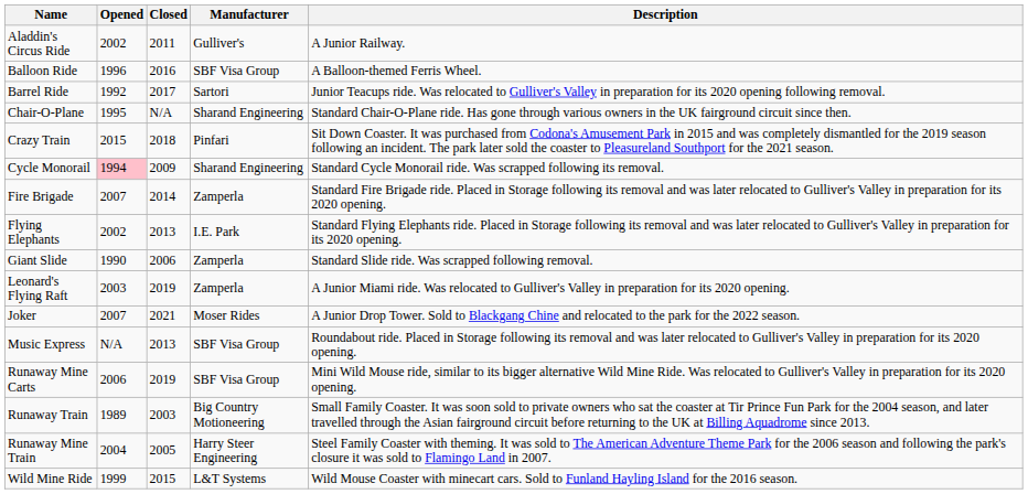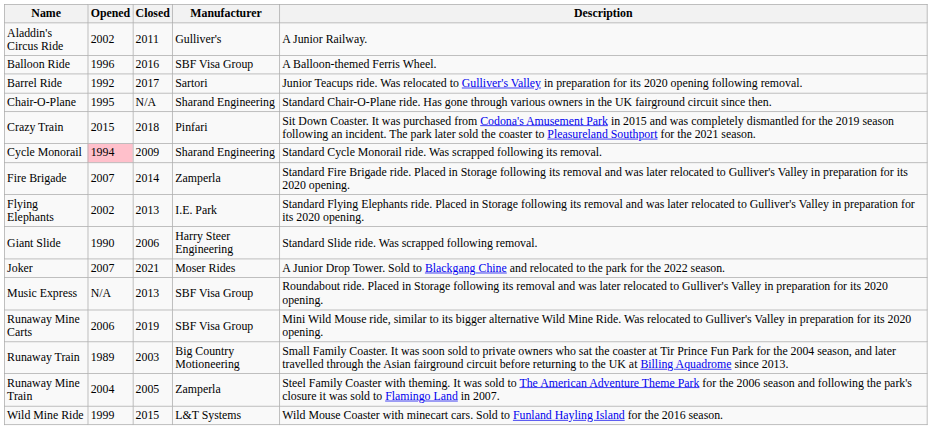 <table class="wikitable">
 <tr>
 <th>Name</th>
 <th>Opened</th>
 <th>Closed</th>
 <th>Manufacturer</th>
 <th>Description</th>
 </tr>
 <tr>
 <td>Aladdin's Circus Ride</td>
 <td>2002</td>
 <td>2011</td>
 <td>Gulliver's</td>
 <td>A Junior Railway.</td>
 </tr>
 <tr>
 <td>Balloon Ride</td>
 <td>1996</td>
 <td>2016</td>
 <td>SBF Visa Group</td>
 <td>A Balloon-themed Ferris Wheel.</td>
 </tr>
 <tr>
 <td>Barrel Ride</td>
 <td>1992</td>
 <td>2017</td>
 <td>Sartori</td>
 <td>Junior Teacups ride. Was relocated to <a href='#'>Gulliver's Valley</a> in preparation for its 2020 opening following removal.</td>
 </tr>
 <tr>
 <td>Chair-O-Plane</td>
 <td>1995</td>
 <td>N/A</td>
 <td>Sharand Engineering</td>
 <td>Standard Chair-O-Plane ride. Has gone through various owners in the UK fairground circuit since then.</td>
 </tr>
 <tr>
 <td>Crazy Train</td>
 <td>2015</td>
 <td>2018</td>
 <td>Pinfari</td>
 <td>Sit Down Coaster. It was purchased from <a href='#'>Codona's Amusement Park</a> in 2015 and was completely dismantled for the 2019 season following an incident. The park later sold the coaster to <a href='#'>Pleasureland Southport</a> for the 2021 season.</td>
 </tr>
 <tr>
 <td>Cycle Monorail</td>
 <td style="background: pink;">1994</td>
 <td>2009</td>
 <td>Sharand Engineering</td>
 <td>Standard Cycle Monorail ride. Was scrapped following its removal.</td>
 </tr>
 <tr>
 <td>Fire Brigade</td>
 <td>2007</td>
 <td>2014</td>
 <td>Zamperla</td>
 <td>Standard Fire Brigade ride. Placed in Storage following its removal and was later relocated to Gulliver's Valley in preparation for its 2020 opening.</td>
 </tr>
 <tr>
 <td>Flying Elephants</td>
 <td>2002</td>
 <td>2013</td>
 <td>I.E. Park</td>
 <td>Standard Flying Elephants ride. Placed in Storage following its removal and was later relocated to Gulliver's Valley in preparation for its 2020 opening.</td>
 </tr>
 <tr>
 <td>Giant Slide</td>
 <td>1990</td>
 <td>2006</td>
-<td>Zamperla</td>
+<td>Harry Steer Engineering</td>
 <td>Standard Slide ride. Was scrapped following removal.</td>
-</tr>
-<tr>
-<td>Leonard's Flying Raft</td>
-<td>2003</td>
-<td>2019</td>
-<td>Zamperla</td>
-<td>A Junior Miami ride. Was relocated to Gulliver's Valley in preparation for its 2020 opening.</td>
 </tr>
 <tr>
 <td>Joker</td>
 <td>2007</td>
 <td>2021</td>
 <td>Moser Rides</td>
 <td>A Junior Drop Tower. Sold to <a href='#'>Blackgang Chine</a> and relocated to the park for the 2022 season.</td>
 </tr>
 <tr>
 <td>Music Express</td>
 <td>N/A</td>
 <td>2013</td>
 <td>SBF Visa Group</td>
 <td>Roundabout ride. Placed in Storage following its removal and was later relocated to Gulliver's Valley in preparation for its 2020 opening.</td>
 </tr>
 <tr>
 <td>Runaway Mine Carts</td>
 <td>2006</td>
 <td>2019</td>
 <td>SBF Visa Group</td>
 <td>Mini Wild Mouse ride, similar to its bigger alternative Wild Mine Ride. Was relocated to Gulliver's Valley in preparation for its 2020 opening.</td>
 </tr>
 <tr>
 <td>Runaway Train</td>
 <td>1989</td>
 <td>2003</td>
 <td>Big Country Motioneering</td>
 <td>Small Family Coaster. It was soon sold to private owners who sat the coaster at Tir Prince Fun Park for the 2004 season, and later travelled through the Asian fairground circuit before returning to the UK at <a href='#'>Billing Aquadrome</a> since 2013.</td>
 </tr>
 <tr>
 <td>Runaway Mine Train</td>
 <td>2004</td>
 <td>2005</td>
-<td>Harry Steer Engineering</td>
+<td>Zamperla</td>
 <td>Steel Family Coaster with theming. It was sold to <a href='#'>The American Adventure Theme Park</a> for the 2006 season and following the park's closure it was sold to <a href='#'>Flamingo Land</a> in 2007.</td>
 </tr>
 <tr>
 <td>Wild Mine Ride</td>
 <td>1999</td>
 <td>2015</td>
 <td>L&T Systems</td>
 <td>Wild Mouse Coaster with minecart cars. Sold to <a href='#'>Funland Hayling Island</a> for the 2016 season.</td>
 </tr>
 </table>
